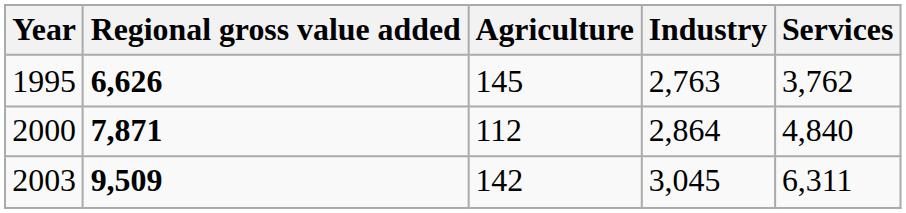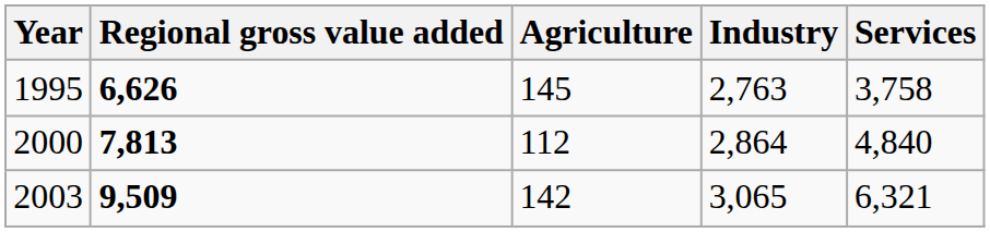 <table class="wikitable">
 <tr>
 <th>Year</th>
 <th>Regional gross value added</th>
 <th>Agriculture</th>
 <th>Industry</th>
 <th>Services</th>
 </tr>
 <tr>
 <td>1995</td>
 <td><strong>6,626</strong></td>
 <td>145</td>
 <td>2,763</td>
-<td>3,762</td>
+<td>3,758</td>
 </tr>
 <tr>
 <td>2000</td>
-<td><strong>7,871</strong></td>
+<td><strong>7,813</strong></td>
 <td>112</td>
 <td>2,864</td>
 <td>4,840</td>
 </tr>
 <tr>
 <td>2003</td>
 <td><strong>9,509</strong></td>
 <td>142</td>
-<td>3,045</td>
-<td>6,311</td>
+<td>3,065</td>
+<td>6,321</td>
 </tr>
 </table>
